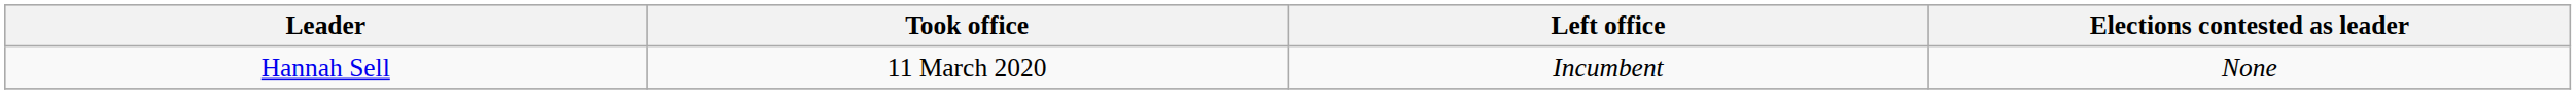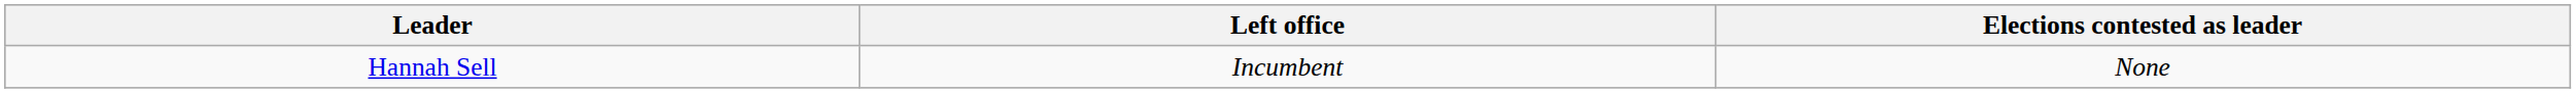 <table class="wikitable" style="text-align:center">
 <tr>
 <th style="width:10%;">Leader<br></th>
-<th style="width:10%;">Took office</th>
 <th style="width:10%;">Left office</th>
 <th style="width:10%;">Elections contested as leader</th>
 </tr>
 <tr>
 <td><a href='#'>Hannah Sell</a><br></td>
-<td>11 March 2020</td>
 <td><em>Incumbent</em></td>
 <td><em>None</em></td>
 </tr>
 </table>
